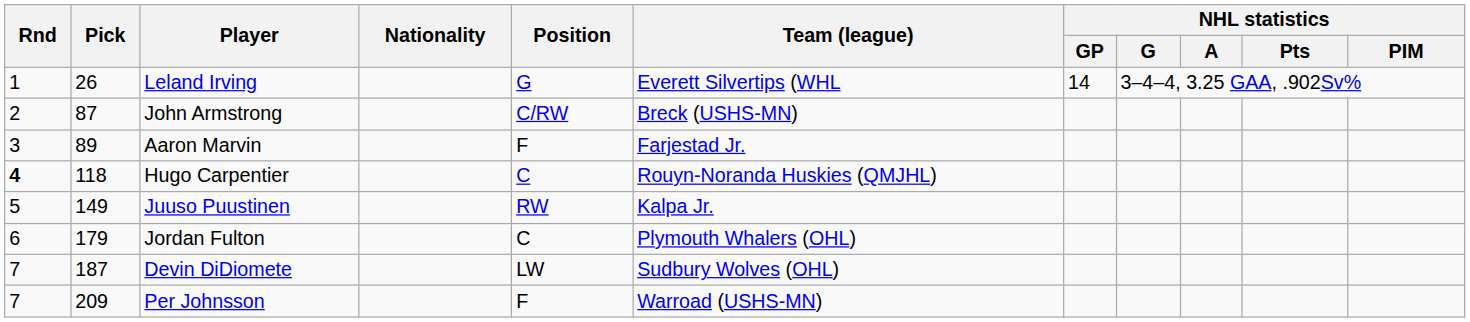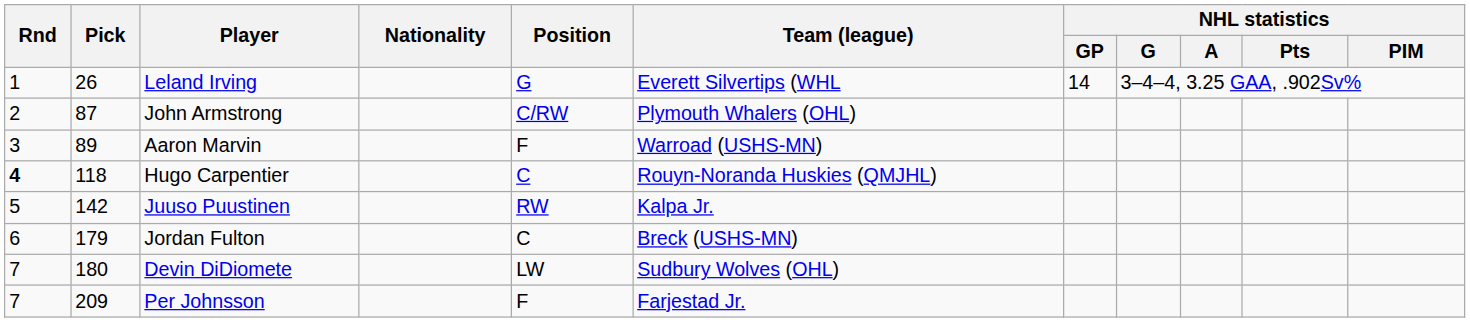 <table class="wikitable"  width="75%">
 <tr>
 <th rowspan="2">Rnd</th>
 <th rowspan="2">Pick</th>
 <th rowspan="2">Player</th>
 <th rowspan="2">Nationality</th>
 <th rowspan="2">Position</th>
 <th rowspan="2">Team (league)</th>
 <th colspan="5">NHL statistics</th>
 </tr>
 <tr>
 <th>GP</th>
 <th>G</th>
 <th>A</th>
 <th>Pts</th>
 <th>PIM</th>
 </tr>
 <tr>
 <td>1</td>
 <td>26</td>
 <td><a href='#'>Leland Irving</a></td>
 <td></td>
 <td><a href='#'>G</a></td>
 <td><a href='#'>Everett Silvertips</a> (<a href='#'>WHL</a></td>
 <td>14</td>
 <td colspan=4>3–4–4, 3.25 <a href='#'>GAA</a>, .902<a href='#'>Sv%</a></td>
 </tr>
 <tr>
 <td>2</td>
 <td>87</td>
 <td>John Armstrong</td>
 <td></td>
 <td><a href='#'>C/RW</a></td>
-<td><a href='#'>Breck</a> (<a href='#'>USHS-MN</a>)</td>
+<td><a href='#'>Plymouth Whalers</a> (<a href='#'>OHL</a>)</td>
 <td></td>
 <td></td>
 <td></td>
 <td></td>
 <td></td>
 </tr>
 <tr>
 <td>3</td>
 <td>89</td>
 <td>Aaron Marvin</td>
 <td></td>
 <td>F</td>
-<td><a href='#'>Farjestad Jr.</a></td>
+<td><a href='#'>Warroad</a> (<a href='#'>USHS-MN</a>)</td>
 <td></td>
 <td></td>
 <td></td>
 <td></td>
 <td></td>
 </tr>
 <tr>
 <td><strong>4</strong></td>
 <td>118</td>
 <td>Hugo Carpentier</td>
 <td></td>
 <td><a href='#'>C</a></td>
 <td><a href='#'>Rouyn-Noranda Huskies</a> (<a href='#'>QMJHL</a>)</td>
 <td></td>
 <td></td>
 <td></td>
 <td></td>
 <td></td>
 </tr>
 <tr>
 <td>5</td>
-<td>149</td>
+<td>142</td>
 <td><a href='#'>Juuso Puustinen</a></td>
 <td></td>
 <td><a href='#'>RW</a></td>
 <td><a href='#'>Kalpa Jr.</a></td>
 <td></td>
 <td></td>
 <td></td>
 <td></td>
 <td></td>
 </tr>
 <tr>
 <td>6</td>
 <td>179</td>
 <td>Jordan Fulton</td>
 <td></td>
 <td>C</td>
-<td><a href='#'>Plymouth Whalers</a> (<a href='#'>OHL</a>)</td>
+<td><a href='#'>Breck</a> (<a href='#'>USHS-MN</a>)</td>
 <td></td>
 <td></td>
 <td></td>
 <td></td>
 <td></td>
 </tr>
 <tr>
 <td>7</td>
-<td>187</td>
+<td>180</td>
 <td><a href='#'>Devin DiDiomete</a></td>
 <td></td>
 <td>LW</td>
 <td><a href='#'>Sudbury Wolves</a> (<a href='#'>OHL</a>)</td>
 <td></td>
 <td></td>
 <td></td>
 <td></td>
 <td></td>
 </tr>
 <tr>
 <td>7</td>
 <td>209</td>
 <td><a href='#'>Per Johnsson</a></td>
 <td></td>
 <td>F</td>
-<td><a href='#'>Warroad</a> (<a href='#'>USHS-MN</a>)</td>
+<td><a href='#'>Farjestad Jr.</a></td>
 <td></td>
 <td></td>
 <td></td>
 <td></td>
 <td></td>
 </tr>
 </table>
